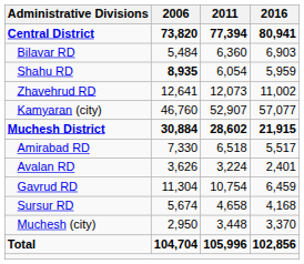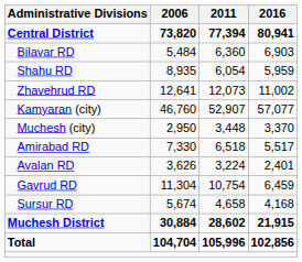 <table class="wikitable">
 <tr>
 <th>Administrative Divisions</th>
 <th>2006</th>
 <th>2011</th>
 <th>2016</th>
 </tr>
 <tr>
 <td><strong><a href='#'>Central District</a></strong></td>
 <td style="text-align: right;"><strong>73,820</strong></td>
 <td style="text-align: right;"><strong>77,394</strong></td>
 <td style="text-align: right;"><strong>80,941</strong></td>
 </tr>
 <tr>
 <td style="padding-left: 1em;"><a href='#'>Bilavar RD</a></td>
 <td style="text-align: right;">5,484</td>
 <td style="text-align: right;">6,360</td>
 <td style="text-align: right;">6,903</td>
 </tr>
 <tr>
 <td style="padding-left: 1em;"><a href='#'>Shahu RD</a></td>
-<td style="text-align: right;"><strong>8,935</strong></td>
+<td style="text-align: right;">8,935</td>
 <td style="text-align: right;">6,054</td>
 <td style="text-align: right;">5,959</td>
 </tr>
 <tr>
 <td style="padding-left: 1em;"><a href='#'>Zhavehrud RD</a></td>
 <td style="text-align: right;">12,641</td>
 <td style="text-align: right;">12,073</td>
 <td style="text-align: right;">11,002</td>
 </tr>
 <tr>
 <td style="padding-left: 1em;"><a href='#'>Kamyaran</a> (city)</td>
 <td style="text-align: right;">46,760</td>
 <td style="text-align: right;">52,907</td>
 <td style="text-align: right;">57,077</td>
 </tr>
 <tr>
-<td><strong><a href='#'>Muchesh District</a></strong></td>
-<td style="text-align: right;"><strong>30,884</strong></td>
-<td style="text-align: right;"><strong>28,602</strong></td>
-<td style="text-align: right;"><strong>21,915</strong></td>
+<td style="padding-left: 1em;"><a href='#'>Muchesh</a> (city)</td>
+<td style="text-align: right;">2,950</td>
+<td style="text-align: right;">3,448</td>
+<td style="text-align: right;">3,370</td>
 </tr>
 <tr>
 <td style="padding-left: 1em;"><a href='#'>Amirabad RD</a></td>
 <td style="text-align: right;">7,330</td>
 <td style="text-align: right;">6,518</td>
 <td style="text-align: right;">5,517</td>
 </tr>
 <tr>
 <td style="padding-left: 1em;"><a href='#'>Avalan RD</a></td>
 <td style="text-align: right;">3,626</td>
 <td style="text-align: right;">3,224</td>
 <td style="text-align: right;">2,401</td>
 </tr>
 <tr>
 <td style="padding-left: 1em;"><a href='#'>Gavrud RD</a></td>
 <td style="text-align: right;">11,304</td>
 <td style="text-align: right;">10,754</td>
 <td style="text-align: right;">6,459</td>
 </tr>
 <tr>
 <td style="padding-left: 1em;"><a href='#'>Sursur RD</a></td>
 <td style="text-align: right;">5,674</td>
 <td style="text-align: right;">4,658</td>
 <td style="text-align: right;">4,168</td>
 </tr>
 <tr>
-<td style="padding-left: 1em;"><a href='#'>Muchesh</a> (city)</td>
-<td style="text-align: right;">2,950</td>
-<td style="text-align: right;">3,448</td>
-<td style="text-align: right;">3,370</td>
+<td><strong><a href='#'>Muchesh District</a></strong></td>
+<td style="text-align: right;"><strong>30,884</strong></td>
+<td style="text-align: right;"><strong>28,602</strong></td>
+<td style="text-align: right;"><strong>21,915</strong></td>
 </tr>
 <tr>
 <td><strong>Total</strong></td>
 <td style="text-align: right;"><strong>104,704</strong></td>
 <td style="text-align: right;"><strong>105,996</strong></td>
 <td style="text-align: right;"><strong>102,856</strong></td>
 </tr>
 <tr>
 <td colspan=4></td>
 </tr>
 </table>
